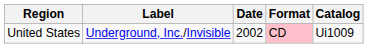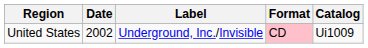 <table class="wikitable">
 <tr>
 <th>Region</th>
+<th>Date</th>
 <th>Label</th>
-<th>Date</th>
 <th>Format</th>
 <th>Catalog</th>
 </tr>
 <tr>
 <td>United States</td>
+<td>2002</td>
 <td><a href='#'>Underground, Inc.</a>/<a href='#'>Invisible</a></td>
-<td>2002</td>
 <td style="background: pink;">CD</td>
 <td>Ui1009</td>
 </tr>
 </table>
